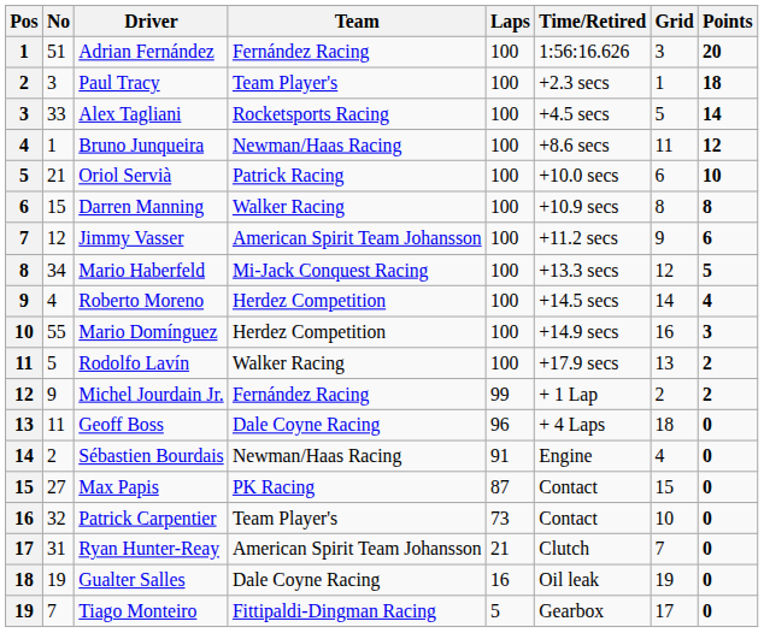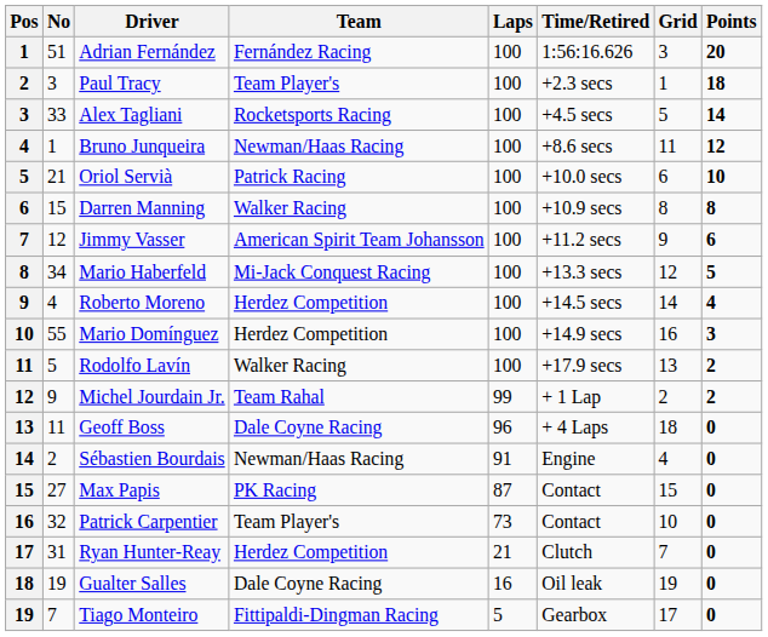 <table class="wikitable" style="font-size:95%;">
 <tr>
 <th>Pos</th>
 <th>No</th>
 <th>Driver</th>
 <th>Team</th>
 <th>Laps</th>
 <th>Time/Retired</th>
 <th>Grid</th>
 <th>Points</th>
 </tr>
 <tr>
 <th>1</th>
 <td>51</td>
 <td> <a href='#'>Adrian Fernández</a></td>
 <td><a href='#'>Fernández Racing</a></td>
 <td>100</td>
 <td>1:56:16.626</td>
 <td>3</td>
 <td><strong>20</strong></td>
 </tr>
 <tr>
 <th>2</th>
 <td>3</td>
 <td> <a href='#'>Paul Tracy</a></td>
 <td><a href='#'>Team Player's</a></td>
 <td>100</td>
 <td>+2.3 secs</td>
 <td>1</td>
 <td><strong>18</strong></td>
 </tr>
 <tr>
 <th>3</th>
 <td>33</td>
 <td> <a href='#'>Alex Tagliani</a></td>
 <td><a href='#'>Rocketsports Racing</a></td>
 <td>100</td>
 <td>+4.5 secs</td>
 <td>5</td>
 <td><strong>14</strong></td>
 </tr>
 <tr>
 <th>4</th>
 <td>1</td>
 <td> <a href='#'>Bruno Junqueira</a></td>
 <td><a href='#'>Newman/Haas Racing</a></td>
 <td>100</td>
 <td>+8.6 secs</td>
 <td>11</td>
 <td><strong>12</strong></td>
 </tr>
 <tr>
 <th>5</th>
 <td>21</td>
 <td> <a href='#'>Oriol Servià</a></td>
 <td><a href='#'>Patrick Racing</a></td>
 <td>100</td>
 <td>+10.0 secs</td>
 <td>6</td>
 <td><strong>10</strong></td>
 </tr>
 <tr>
 <th>6</th>
 <td>15</td>
 <td> <a href='#'>Darren Manning</a></td>
 <td><a href='#'>Walker Racing</a></td>
 <td>100</td>
 <td>+10.9 secs</td>
 <td>8</td>
 <td><strong>8</strong></td>
 </tr>
 <tr>
 <th>7</th>
 <td>12</td>
 <td> <a href='#'>Jimmy Vasser</a></td>
 <td><a href='#'>American Spirit Team Johansson</a></td>
 <td>100</td>
 <td>+11.2 secs</td>
 <td>9</td>
 <td><strong>6</strong></td>
 </tr>
 <tr>
 <th>8</th>
 <td>34</td>
 <td> <a href='#'>Mario Haberfeld</a></td>
 <td><a href='#'>Mi-Jack Conquest Racing</a></td>
 <td>100</td>
 <td>+13.3 secs</td>
 <td>12</td>
 <td><strong>5</strong></td>
 </tr>
 <tr>
 <th>9</th>
 <td>4</td>
 <td> <a href='#'>Roberto Moreno</a></td>
 <td><a href='#'>Herdez Competition</a></td>
 <td>100</td>
 <td>+14.5 secs</td>
 <td>14</td>
 <td><strong>4</strong></td>
 </tr>
 <tr>
 <th>10</th>
 <td>55</td>
 <td> <a href='#'>Mario Domínguez</a></td>
 <td>Herdez Competition</td>
 <td>100</td>
 <td>+14.9 secs</td>
 <td>16</td>
 <td><strong>3</strong></td>
 </tr>
 <tr>
 <th>11</th>
 <td>5</td>
 <td> <a href='#'>Rodolfo Lavín</a></td>
 <td>Walker Racing</td>
 <td>100</td>
 <td>+17.9 secs</td>
 <td>13</td>
 <td><strong>2</strong></td>
 </tr>
 <tr>
 <th>12</th>
 <td>9</td>
 <td> <a href='#'>Michel Jourdain Jr.</a></td>
-<td><a href='#'>Fernández Racing</a></td>
+<td><a href='#'>Team Rahal</a></td>
 <td>99</td>
 <td>+ 1 Lap</td>
 <td>2</td>
 <td><strong>2</strong></td>
 </tr>
 <tr>
 <th>13</th>
 <td>11</td>
 <td> <a href='#'>Geoff Boss</a></td>
 <td><a href='#'>Dale Coyne Racing</a></td>
 <td>96</td>
 <td>+ 4 Laps</td>
 <td>18</td>
 <td><strong>0</strong></td>
 </tr>
 <tr>
 <th>14</th>
 <td>2</td>
 <td> <a href='#'>Sébastien Bourdais</a></td>
 <td>Newman/Haas Racing</td>
 <td>91</td>
 <td>Engine</td>
 <td>4</td>
 <td><strong>0</strong></td>
 </tr>
 <tr>
 <th>15</th>
 <td>27</td>
 <td> <a href='#'>Max Papis</a></td>
 <td><a href='#'>PK Racing</a></td>
 <td>87</td>
 <td>Contact</td>
 <td>15</td>
 <td><strong>0</strong></td>
 </tr>
 <tr>
 <th>16</th>
 <td>32</td>
 <td> <a href='#'>Patrick Carpentier</a></td>
 <td>Team Player's</td>
 <td>73</td>
 <td>Contact</td>
 <td>10</td>
 <td><strong>0</strong></td>
 </tr>
 <tr>
 <th>17</th>
 <td>31</td>
 <td> <a href='#'>Ryan Hunter-Reay</a></td>
-<td>American Spirit Team Johansson</td>
+<td><a href='#'>Herdez Competition</a></td>
 <td>21</td>
 <td>Clutch</td>
 <td>7</td>
 <td><strong>0</strong></td>
 </tr>
 <tr>
 <th>18</th>
 <td>19</td>
 <td> <a href='#'>Gualter Salles</a></td>
 <td>Dale Coyne Racing</td>
 <td>16</td>
 <td>Oil leak</td>
 <td>19</td>
 <td><strong>0</strong></td>
 </tr>
 <tr>
 <th>19</th>
 <td>7</td>
 <td> <a href='#'>Tiago Monteiro</a></td>
 <td><a href='#'>Fittipaldi-Dingman Racing</a></td>
 <td>5</td>
 <td>Gearbox</td>
 <td>17</td>
 <td><strong>0</strong></td>
 </tr>
 </table>
